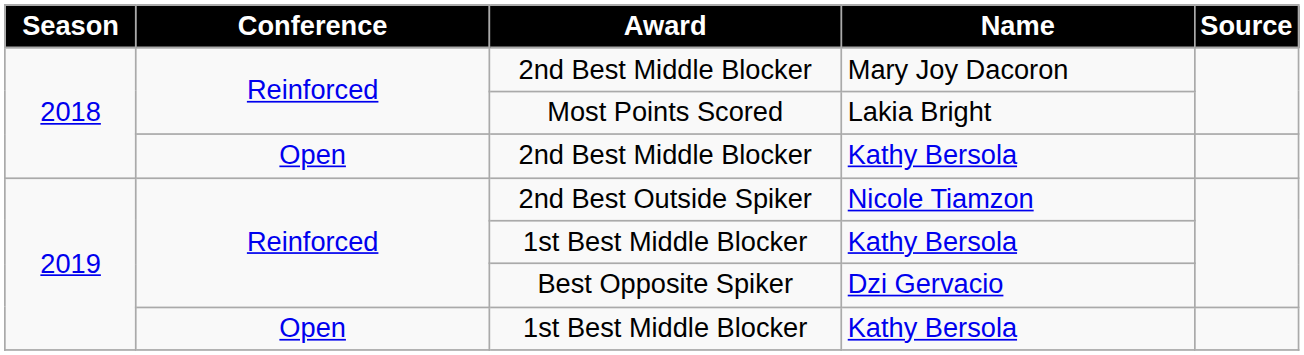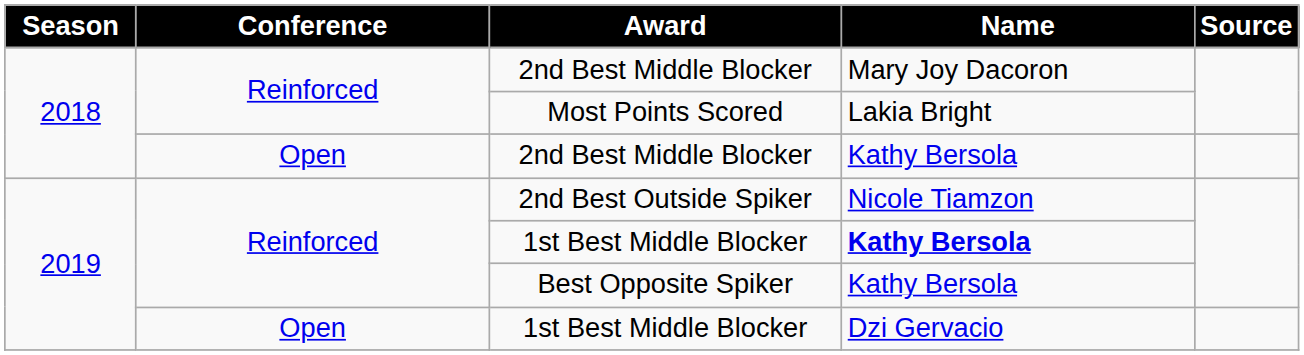 <table class="wikitable">
 <tr>
 <th style="width:70px; background:black; color:white; text-align:center;">Season</th>
 <th style="width:200px; background:black; color:white;">Conference</th>
 <th style="width:200px; background:black; color:white;">Award</th>
 <th style="width:200px; background:black; color:white;">Name</th>
 <th style="width:50px; background:black; color:white;">Source</th>
 </tr>
 <tr align=center>
 <td rowspan=3><a href='#'>2018</a></td>
 <td rowspan=2><a href='#'>Reinforced</a></td>
 <td>2nd Best Middle Blocker</td>
 <td align=left> Mary Joy Dacoron</td>
 <td rowspan=2></td>
 </tr>
 <tr align=center>
 <td>Most Points Scored</td>
 <td align=left> Lakia Bright</td>
 </tr>
 <tr align=center>
 <td><a href='#'>Open</a></td>
 <td>2nd Best Middle Blocker</td>
 <td align=left> <a href='#'>Kathy Bersola</a></td>
 <td></td>
 </tr>
 <tr align=center>
 <td rowspan=4><a href='#'>2019</a></td>
 <td rowspan=3><a href='#'>Reinforced</a></td>
 <td>2nd Best Outside Spiker</td>
 <td align=left> <a href='#'>Nicole Tiamzon</a></td>
 <td rowspan=3></td>
 </tr>
 <tr align=center>
 <td>1st Best Middle Blocker</td>
-<td align=left> <a href='#'>Kathy Bersola</a></td>
+<td align=left><strong> <a href='#'>Kathy Bersola</a></strong></td>
 </tr>
 <tr align=center>
 <td>Best Opposite Spiker</td>
-<td align=left> <a href='#'>Dzi Gervacio</a></td>
+<td align=left> <a href='#'>Kathy Bersola</a></td>
 </tr>
 <tr align=center>
 <td><a href='#'>Open</a></td>
 <td>1st Best Middle Blocker</td>
-<td align=left> <a href='#'>Kathy Bersola</a></td>
+<td align=left> <a href='#'>Dzi Gervacio</a></td>
 <td></td>
 </tr>
 </table>
